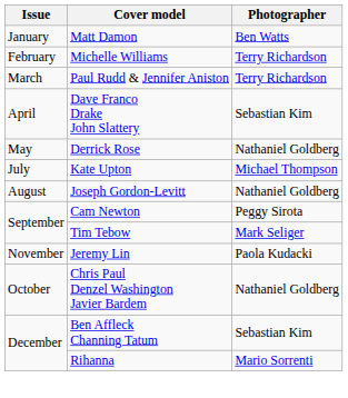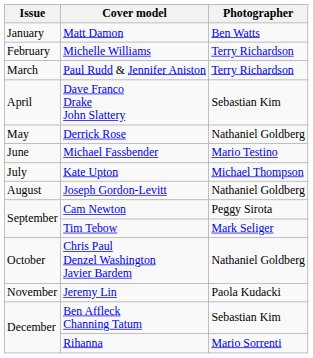 <table class="sortable wikitable">
 <tr>
 <th>Issue</th>
 <th>Cover model</th>
 <th>Photographer</th>
 </tr>
 <tr>
 <td>January</td>
 <td><a href='#'>Matt Damon</a></td>
 <td><a href='#'>Ben Watts</a></td>
 </tr>
 <tr>
 <td>February</td>
 <td><a href='#'>Michelle Williams</a></td>
 <td><a href='#'>Terry Richardson</a></td>
 </tr>
 <tr>
 <td>March</td>
 <td><a href='#'>Paul Rudd</a> & <a href='#'>Jennifer Aniston</a></td>
 <td><a href='#'>Terry Richardson</a></td>
 </tr>
 <tr>
 <td>April</td>
 <td><a href='#'>Dave Franco</a><br><a href='#'>Drake</a><br><a href='#'>John Slattery</a></td>
 <td>Sebastian Kim</td>
 </tr>
 <tr>
 <td>May</td>
 <td><a href='#'>Derrick Rose</a></td>
 <td>Nathaniel Goldberg</td>
 </tr>
 <tr>
+<td>June</td>
+<td><a href='#'>Michael Fassbender</a></td>
+<td><a href='#'>Mario Testino</a></td>
+</tr>
+<tr>
 <td>July</td>
 <td><a href='#'>Kate Upton</a></td>
 <td><a href='#'>Michael Thompson</a></td>
 </tr>
 <tr>
 <td>August</td>
 <td><a href='#'>Joseph Gordon-Levitt</a></td>
 <td>Nathaniel Goldberg</td>
 </tr>
 <tr>
 <td rowspan=2>September</td>
 <td><a href='#'>Cam Newton</a></td>
 <td>Peggy Sirota</td>
 </tr>
 <tr>
 <td><a href='#'>Tim Tebow</a></td>
 <td><a href='#'>Mark Seliger</a></td>
 </tr>
 <tr>
+<td>October</td>
+<td><a href='#'>Chris Paul</a><br><a href='#'>Denzel Washington</a><br><a href='#'>Javier Bardem</a></td>
+<td>Nathaniel Goldberg</td>
+</tr>
+<tr>
 <td>November</td>
 <td><a href='#'>Jeremy Lin</a></td>
 <td>Paola Kudacki</td>
-</tr>
-<tr>
-<td>October</td>
-<td><a href='#'>Chris Paul</a><br><a href='#'>Denzel Washington</a><br><a href='#'>Javier Bardem</a></td>
-<td>Nathaniel Goldberg</td>
 </tr>
 <tr>
 <td rowspan=2>December</td>
 <td><a href='#'>Ben Affleck</a><br><a href='#'>Channing Tatum</a></td>
 <td>Sebastian Kim</td>
 </tr>
 <tr>
 <td><a href='#'>Rihanna</a></td>
 <td><a href='#'>Mario Sorrenti</a></td>
 </tr>
 </table>
